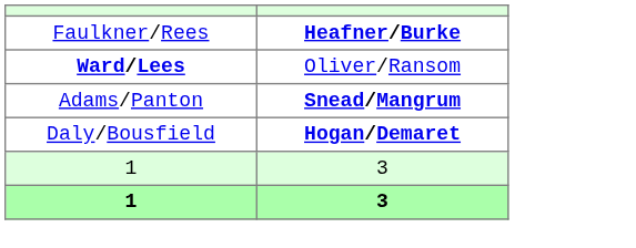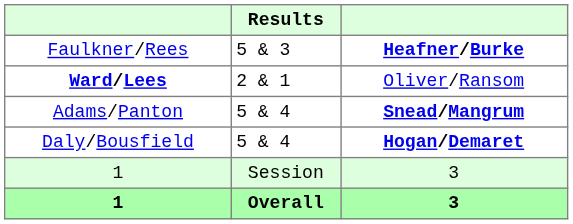 <table border="1" cellpadding="3" style="border-collapse:collapse; text-align:center;">
 <tr style="background:#dfd;">
 <th style="width:12em;"></th>
+<th style="width:5.5em;">Results</th>
 <th style="width:12em;"></th>
 </tr>
 <tr>
 <td><a href='#'>Faulkner</a>/<a href='#'>Rees</a></td>
+<td align=left> 5 & 3</td>
 <td><strong><a href='#'>Heafner</a>/<a href='#'>Burke</a></strong></td>
 </tr>
 <tr>
 <td><strong><a href='#'>Ward</a>/<a href='#'>Lees</a></strong></td>
+<td align=left> 2 & 1</td>
 <td><a href='#'>Oliver</a>/<a href='#'>Ransom</a></td>
 </tr>
 <tr>
 <td><a href='#'>Adams</a>/<a href='#'>Panton</a></td>
+<td align=left> 5 & 4</td>
 <td><strong><a href='#'>Snead</a>/<a href='#'>Mangrum</a></strong></td>
 </tr>
 <tr>
 <td><a href='#'>Daly</a>/<a href='#'>Bousfield</a></td>
+<td align=left> 5 & 4</td>
 <td><strong><a href='#'>Hogan</a>/<a href='#'>Demaret</a></strong></td>
 </tr>
 <tr style="background:#dfd;">
 <td>1</td>
+<td>Session</td>
 <td>3</td>
 </tr>
 <tr style="background:#afa;">
 <th>1</th>
+<th>Overall</th>
 <th>3</th>
 </tr>
 </table>
